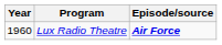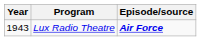 <table class="wikitable">
 <tr>
 <th>Year</th>
 <th>Program</th>
 <th>Episode/source</th>
 </tr>
 <tr>
-<td>1960</td>
+<td>1943</td>
 <td><em><a href='#'>Lux Radio Theatre</a></em></td>
 <td><strong><em><a href='#'>Air Force</a></em></strong></td>
 </tr>
 </table>
